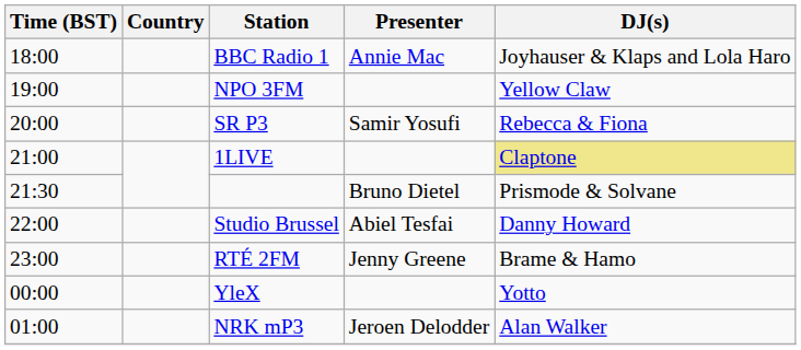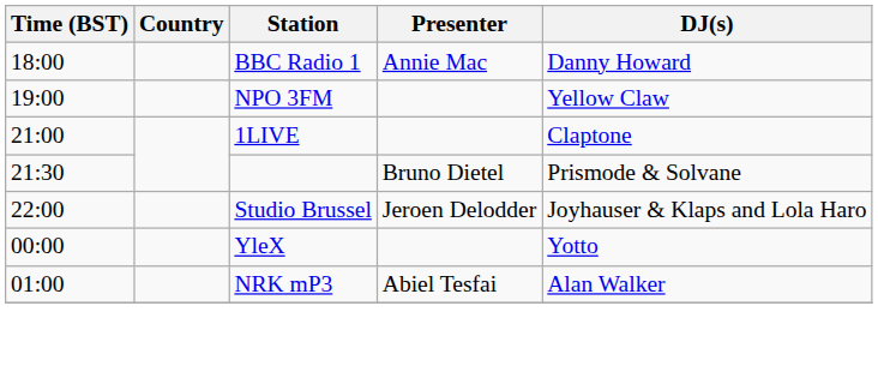 <table class="wikitable">
 <tr>
 <th>Time (BST)</th>
 <th>Country</th>
 <th>Station</th>
 <th>Presenter</th>
 <th>DJ(s)</th>
 </tr>
 <tr>
 <td>18:00</td>
 <td></td>
 <td><a href='#'>BBC Radio 1</a></td>
 <td><a href='#'>Annie Mac</a></td>
-<td>Joyhauser & Klaps and Lola Haro</td>
+<td><a href='#'>Danny Howard</a></td>
 </tr>
 <tr>
 <td>19:00</td>
 <td></td>
 <td><a href='#'>NPO 3FM</a></td>
 <td></td>
 <td><a href='#'>Yellow Claw</a></td>
 </tr>
 <tr>
-<td>20:00</td>
-<td></td>
-<td><a href='#'>SR P3</a></td>
-<td>Samir Yosufi</td>
-<td><a href='#'>Rebecca & Fiona</a></td>
-</tr>
-<tr>
 <td>21:00</td>
 <td rowspan="2"></td>
 <td><a href='#'>1LIVE</a></td>
 <td></td>
-<td style="background: khaki;"><a href='#'>Claptone</a></td>
+<td><a href='#'>Claptone</a></td>
 </tr>
 <tr>
 <td>21:30</td>
 <td></td>
 <td>Bruno Dietel</td>
 <td>Prismode & Solvane</td>
 </tr>
 <tr>
 <td>22:00</td>
 <td></td>
 <td><a href='#'>Studio Brussel</a></td>
-<td>Abiel Tesfai</td>
-<td><a href='#'>Danny Howard</a></td>
-</tr>
-<tr>
-<td>23:00</td>
-<td></td>
-<td><a href='#'>RTÉ 2FM</a></td>
-<td>Jenny Greene</td>
-<td>Brame & Hamo</td>
+<td>Jeroen Delodder</td>
+<td>Joyhauser & Klaps and Lola Haro</td>
 </tr>
 <tr>
 <td>00:00</td>
 <td></td>
 <td><a href='#'>YleX</a></td>
 <td></td>
 <td><a href='#'>Yotto</a></td>
 </tr>
 <tr>
 <td>01:00</td>
 <td></td>
 <td><a href='#'>NRK mP3</a></td>
-<td>Jeroen Delodder</td>
+<td>Abiel Tesfai</td>
 <td><a href='#'>Alan Walker</a></td>
 </tr>
 <tr>
 </tr>
 </table>
